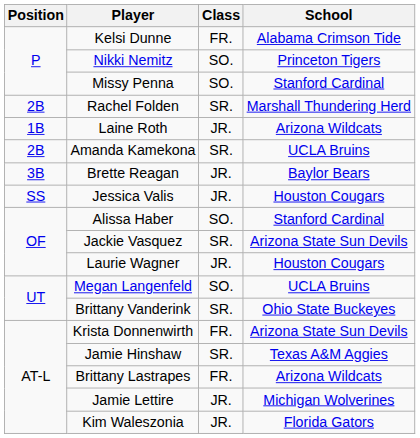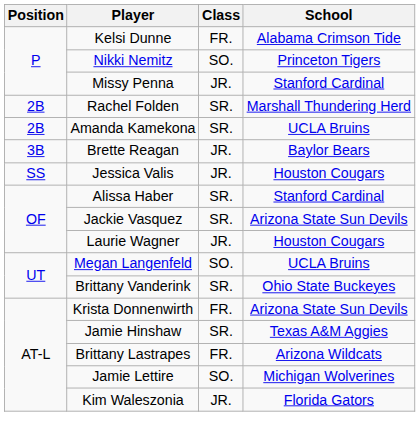 <table class="wikitable">
 <tr>
 <th>Position</th>
 <th>Player</th>
 <th>Class</th>
 <th>School</th>
 </tr>
 <tr align=center>
 <td rowspan=3><a href='#'>P</a></td>
 <td>Kelsi Dunne</td>
 <td>FR.</td>
 <td><a href='#'>Alabama Crimson Tide</a></td>
 </tr>
 <tr align=center>
 <td><a href='#'>Nikki Nemitz</a></td>
 <td>SO.</td>
 <td><a href='#'>Princeton Tigers</a></td>
 </tr>
 <tr align=center>
 <td>Missy Penna</td>
-<td>SO.</td>
+<td>JR.</td>
 <td><a href='#'>Stanford Cardinal</a></td>
 </tr>
 <tr align=center>
 <td rowspan=1><a href='#'>2B</a></td>
 <td>Rachel Folden</td>
 <td>SR.</td>
 <td><a href='#'>Marshall Thundering Herd</a></td>
-</tr>
-<tr align=center>
-<td rowspan=1><a href='#'>1B</a></td>
-<td>Laine Roth</td>
-<td>JR.</td>
-<td><a href='#'>Arizona Wildcats</a></td>
 </tr>
 <tr align=center>
 <td rowspan=1><a href='#'>2B</a></td>
 <td>Amanda Kamekona</td>
 <td>SR.</td>
 <td><a href='#'>UCLA Bruins</a></td>
 </tr>
 <tr align=center>
 <td rowspan=1><a href='#'>3B</a></td>
 <td>Brette Reagan</td>
 <td>JR.</td>
 <td><a href='#'>Baylor Bears</a></td>
 </tr>
 <tr align=center>
 <td rowspan=1><a href='#'>SS</a></td>
 <td>Jessica Valis</td>
 <td>JR.</td>
 <td><a href='#'>Houston Cougars</a></td>
 </tr>
 <tr align=center>
 <td rowspan=3><a href='#'>OF</a></td>
 <td>Alissa Haber</td>
-<td>SO.</td>
+<td>SR.</td>
 <td><a href='#'>Stanford Cardinal</a></td>
 </tr>
 <tr align=center>
 <td>Jackie Vasquez</td>
 <td>SR.</td>
 <td><a href='#'>Arizona State Sun Devils</a></td>
 </tr>
 <tr align=center>
 <td>Laurie Wagner</td>
 <td>JR.</td>
 <td><a href='#'>Houston Cougars</a></td>
 </tr>
 <tr align=center>
 <td rowspan=2><a href='#'>UT</a></td>
 <td><a href='#'>Megan Langenfeld</a></td>
 <td>SO.</td>
 <td><a href='#'>UCLA Bruins</a></td>
 </tr>
 <tr align=center>
 <td>Brittany Vanderink</td>
 <td>SR.</td>
 <td><a href='#'>Ohio State Buckeyes</a></td>
 </tr>
 <tr align=center>
 <td rowspan=6>AT-L</td>
 <td>Krista Donnenwirth</td>
 <td>FR.</td>
 <td><a href='#'>Arizona State Sun Devils</a></td>
 </tr>
 <tr align=center>
 <td>Jamie Hinshaw</td>
 <td>SR.</td>
 <td><a href='#'>Texas A&M Aggies</a></td>
 </tr>
 <tr align=center>
 <td>Brittany Lastrapes</td>
 <td>FR.</td>
 <td><a href='#'>Arizona Wildcats</a></td>
 </tr>
 <tr align=center>
 <td>Jamie Lettire</td>
-<td>JR.</td>
+<td>SO.</td>
 <td><a href='#'>Michigan Wolverines</a></td>
 </tr>
 <tr align=center>
 <td>Kim Waleszonia</td>
 <td>JR.</td>
 <td><a href='#'>Florida Gators</a></td>
 </tr>
 </table>
